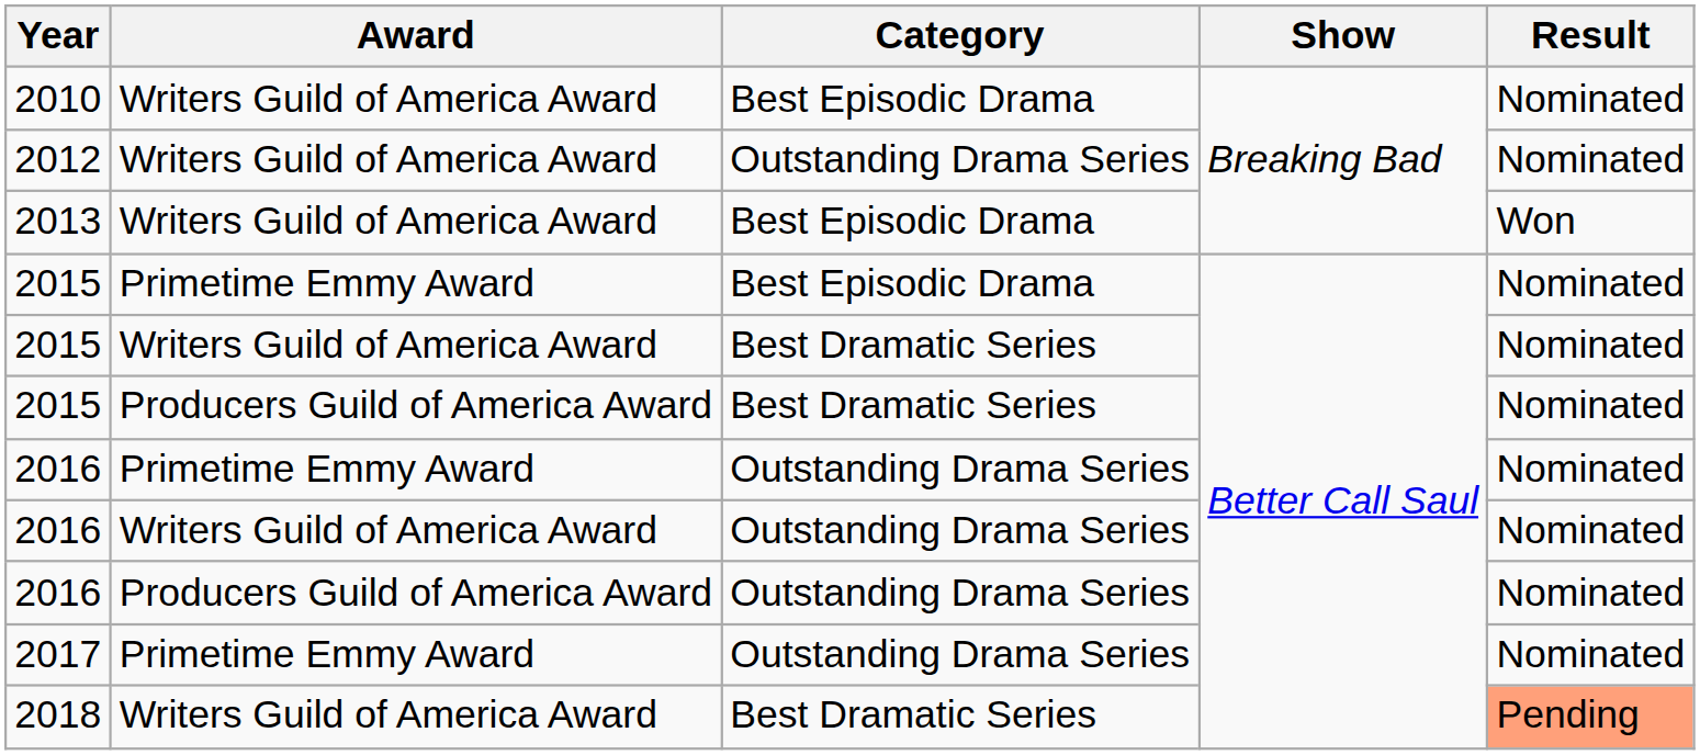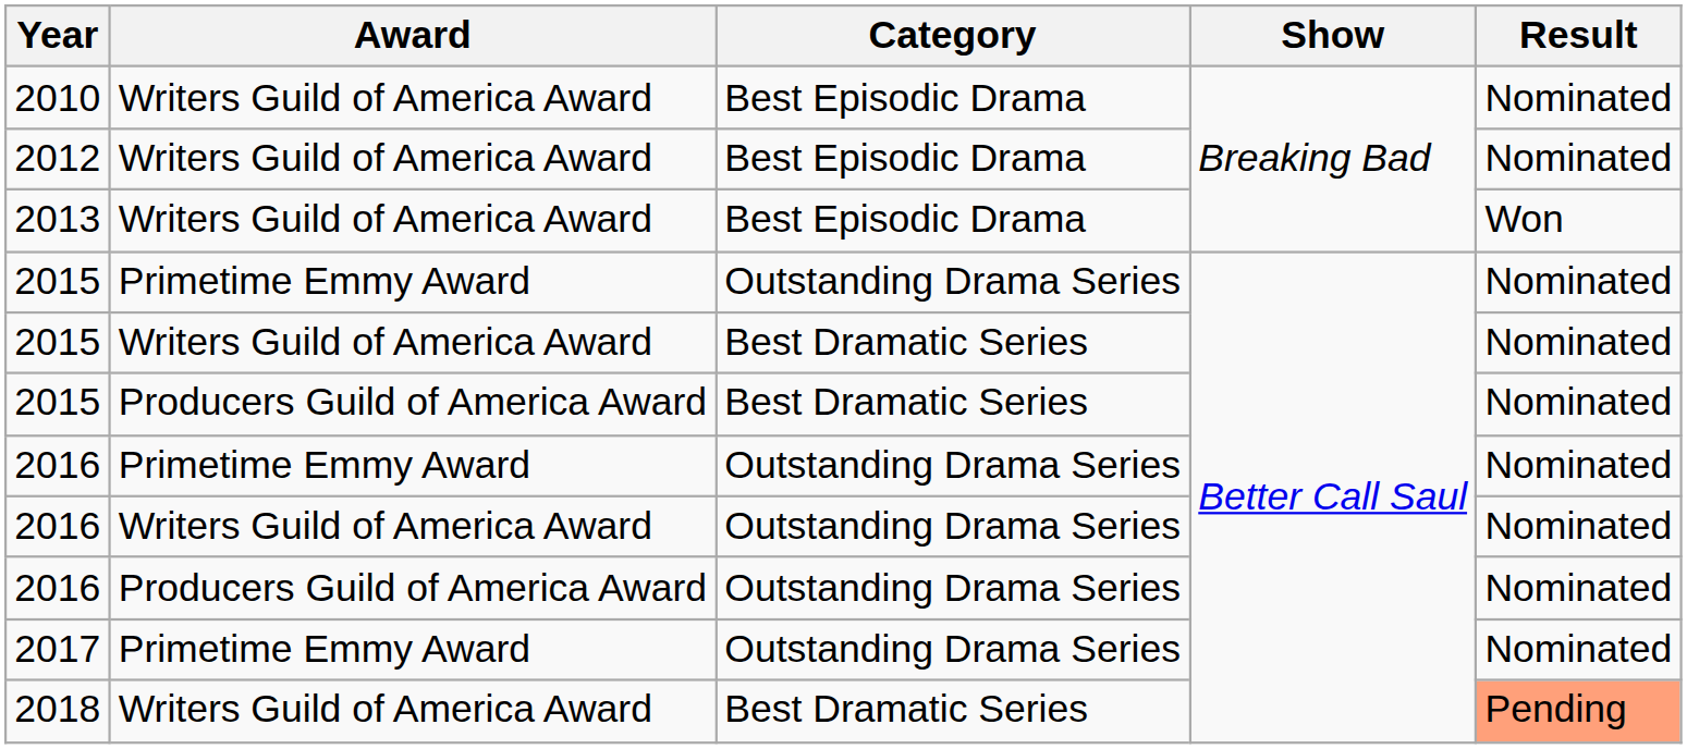 <table class="wikitable sortable">
 <tr>
 <th>Year</th>
 <th>Award</th>
 <th>Category</th>
 <th>Show</th>
 <th>Result</th>
 </tr>
 <tr>
 <td>2010</td>
 <td>Writers Guild of America Award</td>
 <td>Best Episodic Drama</td>
 <td rowspan="3"><em>Breaking Bad</em></td>
 <td>Nominated</td>
 </tr>
 <tr>
 <td>2012</td>
 <td>Writers Guild of America Award</td>
-<td>Outstanding Drama Series</td>
+<td>Best Episodic Drama</td>
 <td>Nominated</td>
 </tr>
 <tr>
 <td>2013</td>
 <td>Writers Guild of America Award</td>
 <td>Best Episodic Drama</td>
 <td>Won</td>
 </tr>
 <tr>
 <td>2015</td>
 <td>Primetime Emmy Award</td>
-<td>Best Episodic Drama</td>
+<td>Outstanding Drama Series</td>
 <td rowspan="8"><em><a href='#'>Better Call Saul</a></em></td>
 <td>Nominated</td>
 </tr>
 <tr>
 <td>2015</td>
 <td>Writers Guild of America Award</td>
 <td>Best Dramatic Series</td>
 <td>Nominated</td>
 </tr>
 <tr>
 <td>2015</td>
 <td>Producers Guild of America Award</td>
 <td>Best Dramatic Series</td>
 <td>Nominated</td>
 </tr>
 <tr>
 <td>2016</td>
 <td>Primetime Emmy Award</td>
 <td>Outstanding Drama Series</td>
 <td>Nominated</td>
 </tr>
 <tr>
 <td>2016</td>
 <td>Writers Guild of America Award</td>
 <td>Outstanding Drama Series</td>
 <td>Nominated</td>
 </tr>
 <tr>
 <td>2016</td>
 <td>Producers Guild of America Award</td>
 <td>Outstanding Drama Series</td>
 <td>Nominated</td>
 </tr>
 <tr>
 <td>2017</td>
 <td>Primetime Emmy Award</td>
 <td>Outstanding Drama Series</td>
 <td>Nominated</td>
 </tr>
 <tr>
 <td>2018</td>
 <td>Writers Guild of America Award</td>
 <td>Best Dramatic Series</td>
 <td style="background: lightsalmon;">Pending</td>
 </tr>
 </table>
